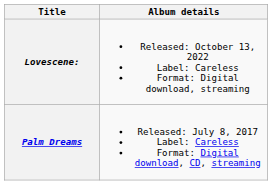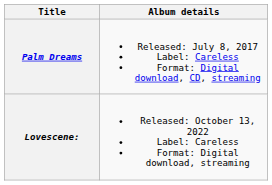 <table class="wikitable plainrowheaders" style="text-align:center;">
 <tr>
 <th scope="col" style="width:10em;">Title</th>
 <th scope="col" style="width:18em;">Album details</th>
 </tr>
 <tr>
+<th scope="row"><em><a href='#'>Palm Dreams</a></em></th>
+<td><br><ul><li>Released: July 8, 2017 </li><li>Label: <a href='#'>Careless</a></li><li>Format: <a href='#'>Digital download</a>, <a href='#'>CD</a>, <a href='#'>streaming</a></li></ul></td>
+</tr>
+<tr>
 <th scope="row"><em>Lovescene:</em></th>
 <td><br><ul><li>Released: October 13, 2022 </li><li>Label: Careless</li><li>Format: Digital download, streaming</li></ul></td>
 </tr>
-<tr>
-<th scope="row"><em><a href='#'>Palm Dreams</a></em></th>
-<td><br><ul><li>Released: July 8, 2017 </li><li>Label: <a href='#'>Careless</a></li><li>Format: <a href='#'>Digital download</a>, <a href='#'>CD</a>, <a href='#'>streaming</a></li></ul></td>
-</tr>
 </table>
